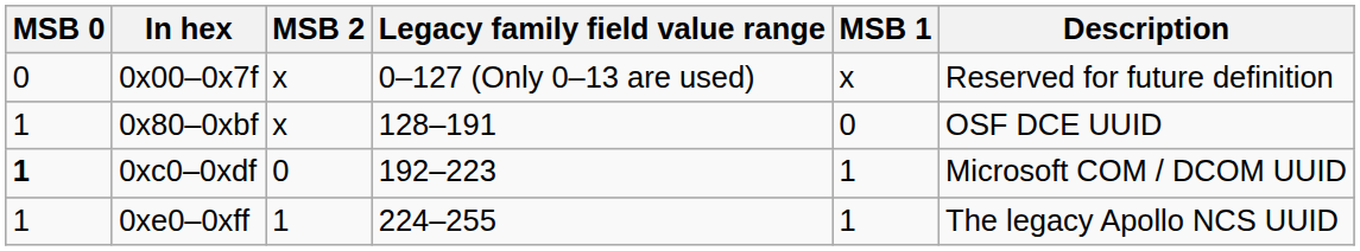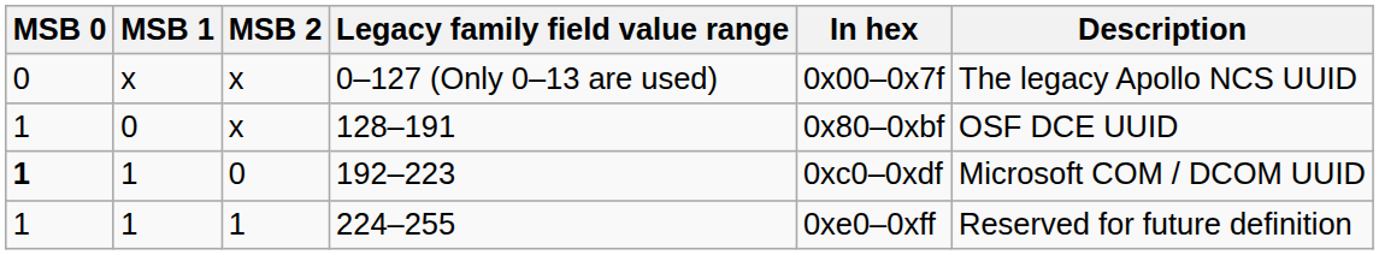 <table class="wikitable">
 <tr>
 <th>MSB 0</th>
-<th>In hex</th>
+<th>MSB 1</th>
 <th>MSB 2</th>
 <th>Legacy family field value range</th>
-<th>MSB 1</th>
+<th>In hex</th>
 <th>Description</th>
 </tr>
 <tr>
 <td>0</td>
-<td>0x00–0x7f</td>
+<td>x</td>
 <td>x</td>
 <td>0–127 (Only 0–13 are used)</td>
-<td>x</td>
-<td>Reserved for future definition</td>
+<td>0x00–0x7f</td>
+<td>The legacy Apollo NCS UUID</td>
 </tr>
 <tr>
 <td>1</td>
-<td>0x80–0xbf</td>
+<td>0</td>
 <td>x</td>
 <td>128–191</td>
-<td>0</td>
+<td>0x80–0xbf</td>
 <td>OSF DCE UUID</td>
 </tr>
 <tr>
 <td><strong>1</strong></td>
-<td>0xc0–0xdf</td>
+<td>1</td>
 <td>0</td>
 <td>192–223</td>
-<td>1</td>
+<td>0xc0–0xdf</td>
 <td>Microsoft COM / DCOM UUID</td>
 </tr>
 <tr>
 <td>1</td>
-<td>0xe0–0xff</td>
+<td>1</td>
 <td>1</td>
 <td>224–255</td>
-<td>1</td>
-<td>The legacy Apollo NCS UUID</td>
+<td>0xe0–0xff</td>
+<td>Reserved for future definition</td>
 </tr>
 </table>
